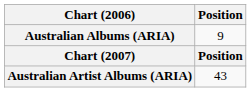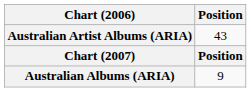 <table class="wikitable sortable plainrowheaders">
 <tr>
 <th scope="col">Chart (2006)</th>
 <th scope="col">Position</th>
 </tr>
 <tr>
-<th scope="row">Australian Albums (ARIA)</th>
-<td style="text-align:center;">9</td>
+<th scope="row">Australian Artist Albums (ARIA)</th>
+<td style="text-align:center;">43</td>
 </tr>
 <tr>
 <th scope="col">Chart (2007)</th>
 <th scope="col">Position</th>
 </tr>
 <tr>
-<th scope="row">Australian Artist Albums (ARIA)</th>
-<td style="text-align:center;">43</td>
+<th scope="row">Australian Albums (ARIA)</th>
+<td style="text-align:center;">9</td>
 </tr>
 </table>
